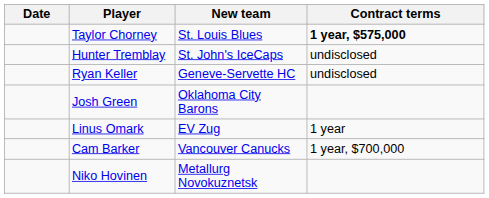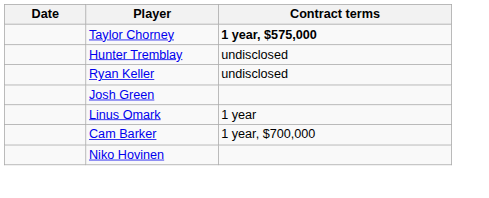 <table class="wikitable">
 <tr style="background:#ddd; text-align:center;">
 <th style="width: 6em;">Date</th>
 <th style="width: 10em;">Player</th>
-<th style="width: 12em;">New team</th>
 <th style="width: 18em;">Contract terms</th>
 </tr>
 <tr>
 <td></td>
 <td><a href='#'>Taylor Chorney</a></td>
-<td><a href='#'>St. Louis Blues</a></td>
 <td><strong>1 year, $575,000</strong></td>
 </tr>
 <tr>
 <td></td>
 <td><a href='#'>Hunter Tremblay</a></td>
-<td><a href='#'>St. John's IceCaps</a></td>
 <td>undisclosed</td>
 </tr>
 <tr>
 <td></td>
 <td><a href='#'>Ryan Keller</a></td>
-<td><a href='#'>Geneve-Servette HC</a></td>
 <td>undisclosed</td>
 </tr>
 <tr>
 <td></td>
 <td><a href='#'>Josh Green</a></td>
-<td><a href='#'>Oklahoma City Barons</a></td>
 <td></td>
 </tr>
 <tr>
 <td></td>
 <td><a href='#'>Linus Omark</a></td>
-<td><a href='#'>EV Zug</a></td>
 <td>1 year</td>
 </tr>
 <tr>
 <td></td>
 <td><a href='#'>Cam Barker</a></td>
-<td><a href='#'>Vancouver Canucks</a></td>
 <td>1 year, $700,000</td>
 </tr>
 <tr>
 <td></td>
 <td><a href='#'>Niko Hovinen</a></td>
-<td><a href='#'>Metallurg Novokuznetsk</a></td>
 <td></td>
 </tr>
 </table>
